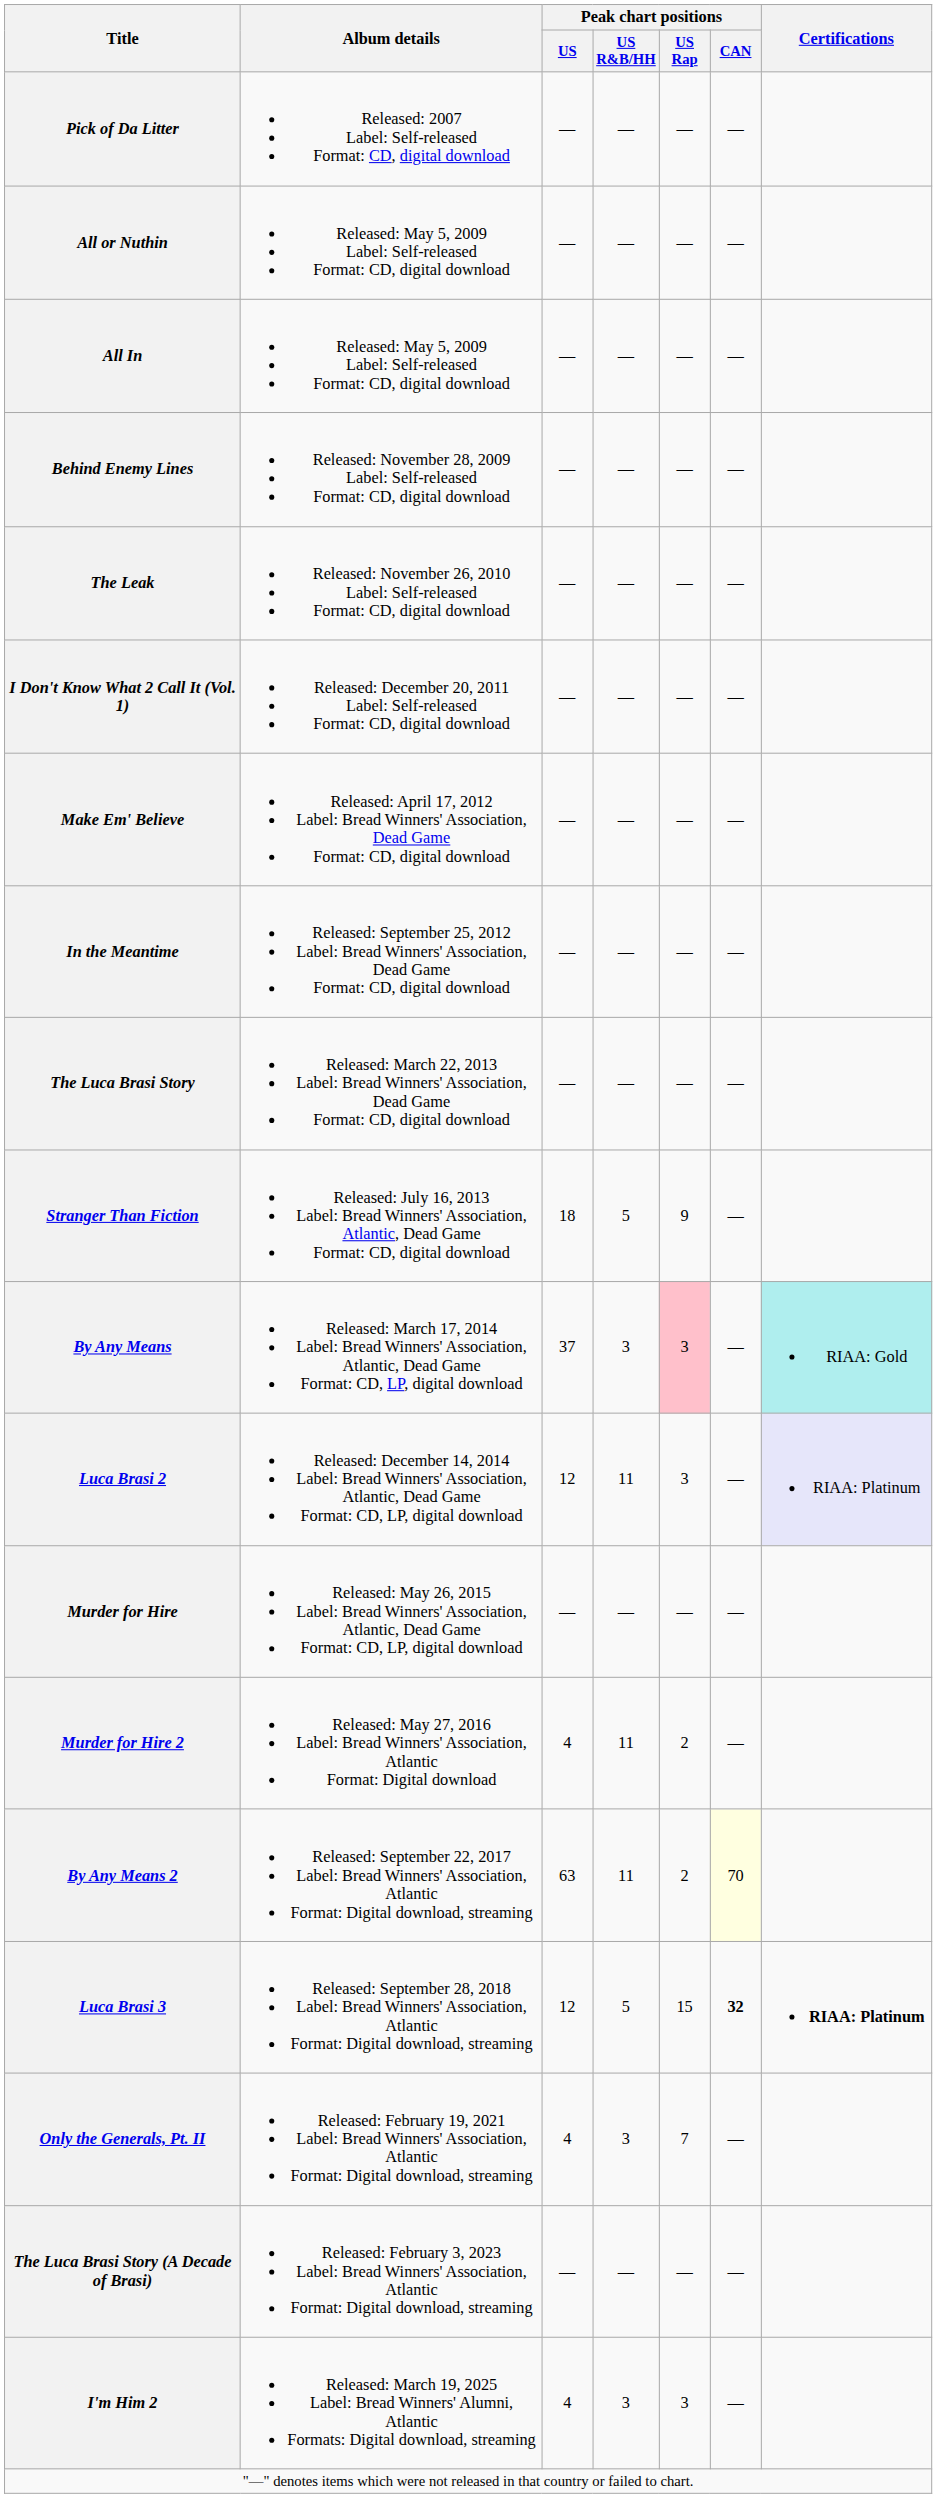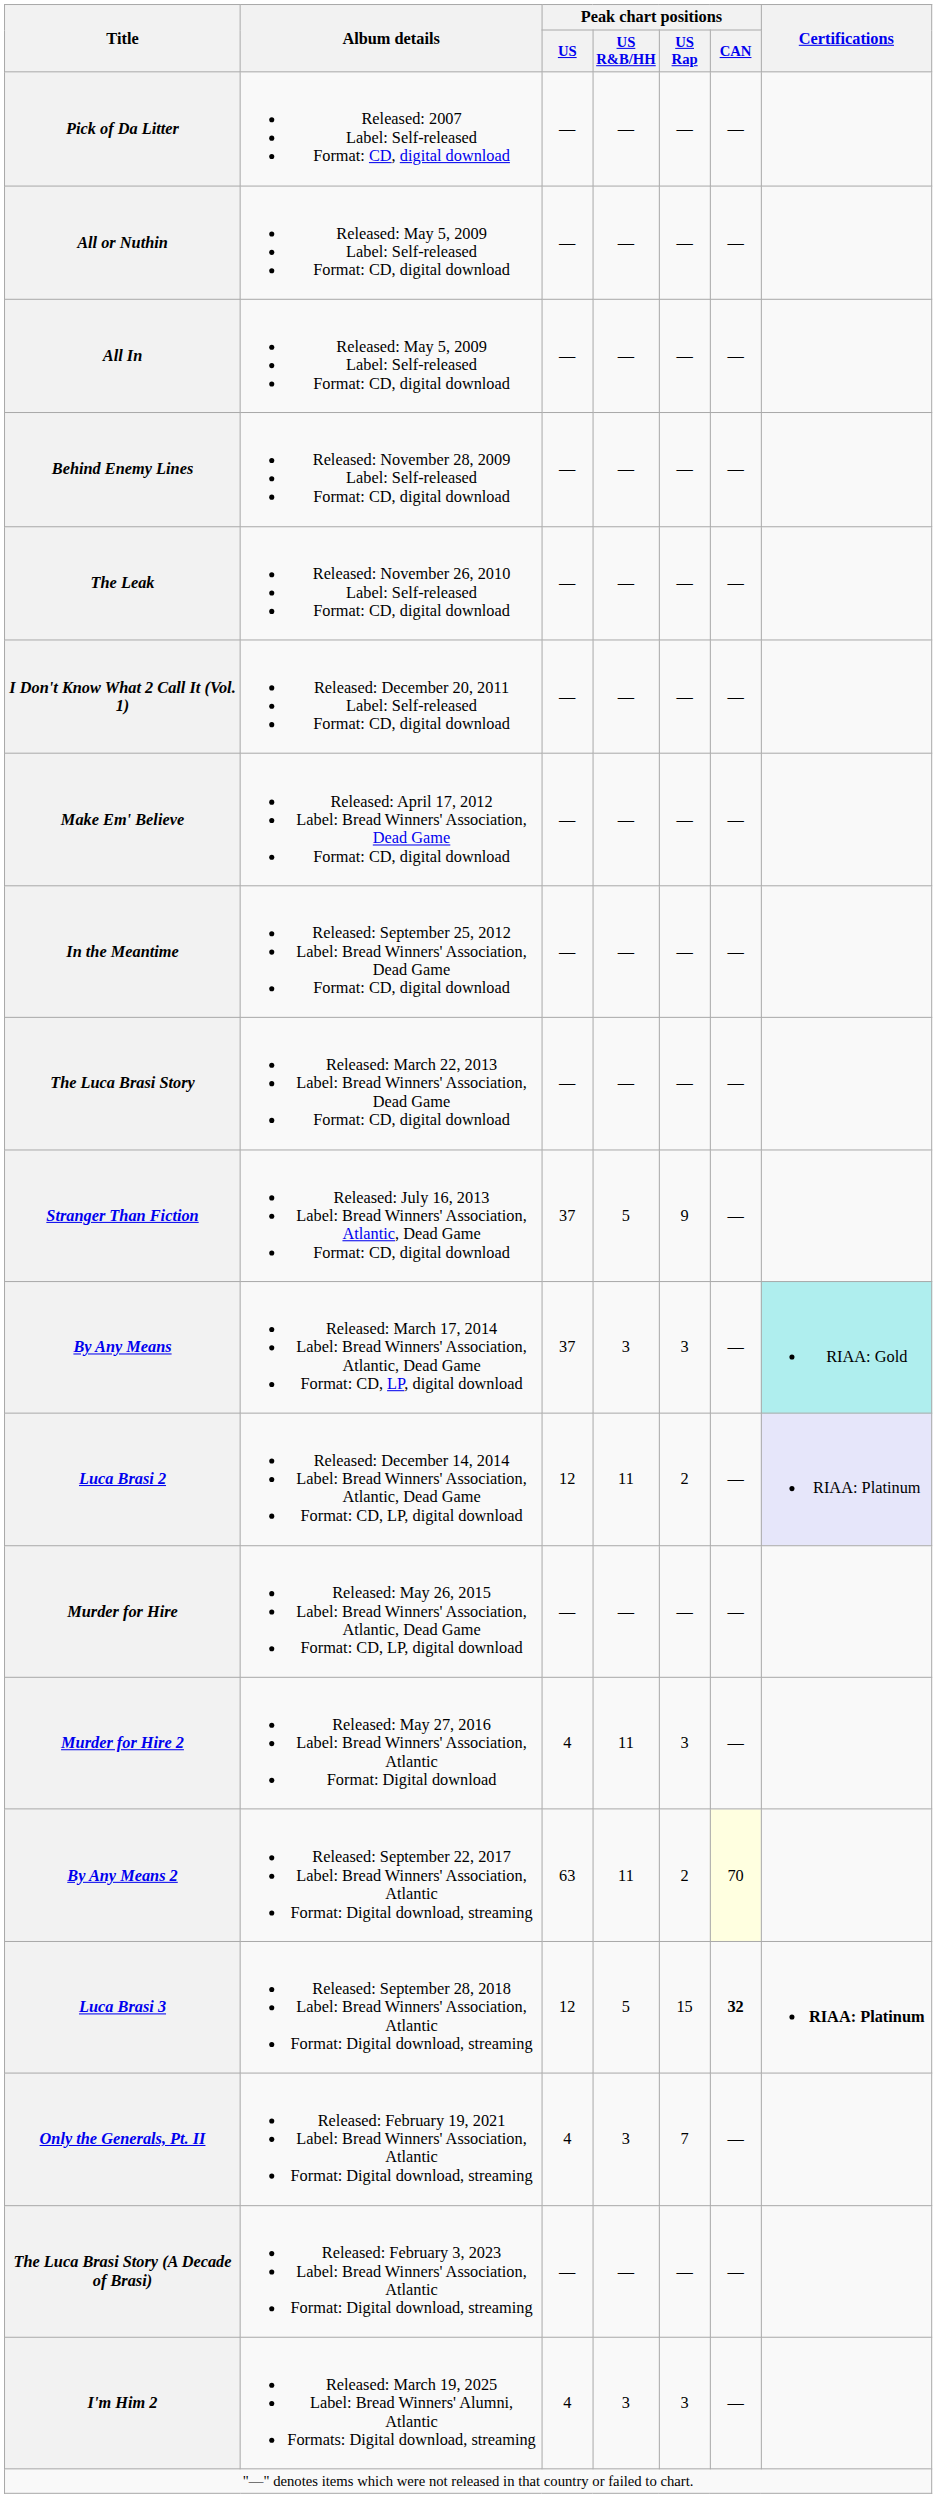 <table class="wikitable plainrowheaders" style="text-align:center;">
 <tr>
 <th scope="col" rowspan="2" style="width:14em;">Title</th>
 <th scope="col" rowspan="2" style="width:18em;">Album details</th>
 <th scope="col" colspan="4">Peak chart positions</th>
 <th scope="col" rowspan="2" style="width:10em;"><a href='#'>Certifications</a></th>
 </tr>
 <tr>
 <th scope="col" style="width:3em;font-size:90%;"><a href='#'>US</a><br></th>
 <th scope="col" style="width:3em;font-size:90%;"><a href='#'>US R&B/HH</a><br></th>
 <th scope="col" style="width:3em;font-size:90%;"><a href='#'>US<br>Rap</a><br></th>
 <th scope="col" style="width:3em;font-size:90%;"><a href='#'>CAN</a><br></th>
 </tr>
 <tr>
 <th scope="row"><em>Pick of Da Litter</em></th>
 <td><br><ul><li>Released: 2007</li><li>Label: Self-released</li><li>Format: <a href='#'>CD</a>, <a href='#'>digital download</a></li></ul></td>
 <td>—</td>
 <td>—</td>
 <td>—</td>
 <td>—</td>
 <td></td>
 </tr>
 <tr>
 <th scope="row"><em>All or Nuthin</em></th>
 <td><br><ul><li>Released: May 5, 2009</li><li>Label: Self-released</li><li>Format: CD, digital download</li></ul></td>
 <td>—</td>
 <td>—</td>
 <td>—</td>
 <td>—</td>
 <td></td>
 </tr>
 <tr>
 <th scope="row"><em>All In</em></th>
 <td><br><ul><li>Released: May 5, 2009</li><li>Label: Self-released</li><li>Format: CD, digital download</li></ul></td>
 <td>—</td>
 <td>—</td>
 <td>—</td>
 <td>—</td>
 <td></td>
 </tr>
 <tr>
 <th scope="row"><em>Behind Enemy Lines</em></th>
 <td><br><ul><li>Released: November 28, 2009</li><li>Label: Self-released</li><li>Format: CD, digital download</li></ul></td>
 <td>—</td>
 <td>—</td>
 <td>—</td>
 <td>—</td>
 <td></td>
 </tr>
 <tr>
 <th scope="row"><em>The Leak</em></th>
 <td><br><ul><li>Released: November 26, 2010</li><li>Label: Self-released</li><li>Format: CD, digital download</li></ul></td>
 <td>—</td>
 <td>—</td>
 <td>—</td>
 <td>—</td>
 <td></td>
 </tr>
 <tr>
 <th scope="row"><em>I Don't Know What 2 Call It (Vol. 1)</em></th>
 <td><br><ul><li>Released: December 20, 2011</li><li>Label: Self-released</li><li>Format: CD, digital download</li></ul></td>
 <td>—</td>
 <td>—</td>
 <td>—</td>
 <td>—</td>
 <td></td>
 </tr>
 <tr>
 <th scope="row"><em>Make Em' Believe</em></th>
 <td><br><ul><li>Released: April 17, 2012</li><li>Label: Bread Winners' Association, <a href='#'>Dead Game</a></li><li>Format: CD, digital download</li></ul></td>
 <td>—</td>
 <td>—</td>
 <td>—</td>
 <td>—</td>
 <td></td>
 </tr>
 <tr>
 <th scope="row"><em>In the Meantime</em></th>
 <td><br><ul><li>Released: September 25, 2012</li><li>Label: Bread Winners' Association, Dead Game</li><li>Format: CD, digital download</li></ul></td>
 <td>—</td>
 <td>—</td>
 <td>—</td>
 <td>—</td>
 <td></td>
 </tr>
 <tr>
 <th scope="row"><em>The Luca Brasi Story</em></th>
 <td><br><ul><li>Released: March 22, 2013</li><li>Label: Bread Winners' Association, Dead Game</li><li>Format: CD, digital download</li></ul></td>
 <td>—</td>
 <td>—</td>
 <td>—</td>
 <td>—</td>
 <td></td>
 </tr>
 <tr>
 <th scope="row"><em><a href='#'>Stranger Than Fiction</a></em></th>
 <td><br><ul><li>Released: July 16, 2013</li><li>Label: Bread Winners' Association, <a href='#'>Atlantic</a>, Dead Game</li><li>Format: CD, digital download</li></ul></td>
-<td>18</td>
+<td>37</td>
 <td>5</td>
 <td>9</td>
 <td>—</td>
 <td></td>
 </tr>
 <tr>
 <th scope="row"><em><a href='#'>By Any Means</a></em></th>
 <td><br><ul><li>Released: March 17, 2014</li><li>Label: Bread Winners' Association, Atlantic, Dead Game</li><li>Format: CD, <a href='#'>LP</a>, digital download</li></ul></td>
 <td>37</td>
 <td>3</td>
-<td style="background: pink;">3</td>
+<td>3</td>
 <td>—</td>
 <td style="background: paleturquoise;"><br><ul><li>RIAA: Gold</li></ul></td>
 </tr>
 <tr>
 <th scope="row"><em><a href='#'>Luca Brasi 2</a></em></th>
 <td><br><ul><li>Released: December 14, 2014</li><li>Label: Bread Winners' Association, Atlantic, Dead Game</li><li>Format: CD, LP, digital download</li></ul></td>
 <td>12</td>
 <td>11</td>
-<td>3</td>
+<td>2</td>
 <td>—</td>
 <td style="background: lavender;"><br><ul><li>RIAA: Platinum</li></ul></td>
 </tr>
 <tr>
 <th scope="row"><em>Murder for Hire</em></th>
 <td><br><ul><li>Released: May 26, 2015</li><li>Label: Bread Winners' Association, Atlantic, Dead Game</li><li>Format: CD, LP, digital download</li></ul></td>
 <td>—</td>
 <td>—</td>
 <td>—</td>
 <td>—</td>
 <td></td>
 </tr>
 <tr>
 <th scope="row"><em><a href='#'>Murder for Hire 2</a></em></th>
 <td><br><ul><li>Released: May 27, 2016</li><li>Label: Bread Winners' Association, Atlantic</li><li>Format: Digital download</li></ul></td>
 <td>4</td>
 <td>11</td>
-<td>2</td>
+<td>3</td>
 <td>—</td>
 <td></td>
 </tr>
 <tr>
 <th scope="row"><em><a href='#'>By Any Means 2</a></em></th>
 <td><br><ul><li>Released: September 22, 2017</li><li>Label: Bread Winners' Association, Atlantic</li><li>Format: Digital download, streaming</li></ul></td>
 <td>63</td>
 <td>11</td>
 <td>2</td>
 <td style="background: lightyellow;">70</td>
 <td></td>
 </tr>
 <tr>
 <th scope="row"><em><a href='#'>Luca Brasi 3</a></em></th>
 <td><br><ul><li>Released: September 28, 2018</li><li>Label: Bread Winners' Association, Atlantic</li><li>Format: Digital download, streaming</li></ul></td>
 <td>12</td>
 <td>5</td>
 <td>15</td>
 <td><strong>32</strong></td>
 <td><strong><br><ul><li>RIAA: Platinum</li></ul></strong></td>
 </tr>
 <tr>
 <th scope="row"><em><a href='#'>Only the Generals, Pt. II</a></em></th>
 <td><br><ul><li>Released: February 19, 2021</li><li>Label: Bread Winners' Association, Atlantic</li><li>Format: Digital download, streaming</li></ul></td>
 <td>4</td>
 <td>3</td>
 <td>7</td>
 <td>—</td>
 <td></td>
 </tr>
 <tr>
 <th scope="row"><em>The Luca Brasi Story (A Decade of Brasi)</em></th>
 <td><br><ul><li>Released: February 3, 2023</li><li>Label: Bread Winners' Association, Atlantic</li><li>Format: Digital download, streaming</li></ul></td>
 <td>—</td>
 <td>—</td>
 <td>—</td>
 <td>—</td>
 <td></td>
 </tr>
 <tr>
 <th scope="row"><em>I'm Him 2</em></th>
 <td><br><ul><li>Released: March 19, 2025</li><li>Label: Bread Winners' Alumni, Atlantic</li><li>Formats: Digital download, streaming</li></ul></td>
 <td>4</td>
 <td>3</td>
 <td>3</td>
 <td>—</td>
 </tr>
 <tr>
 <td colspan="14" style="font-size:90%">"—" denotes items which were not released in that country or failed to chart.</td>
 </tr>
 </table>
